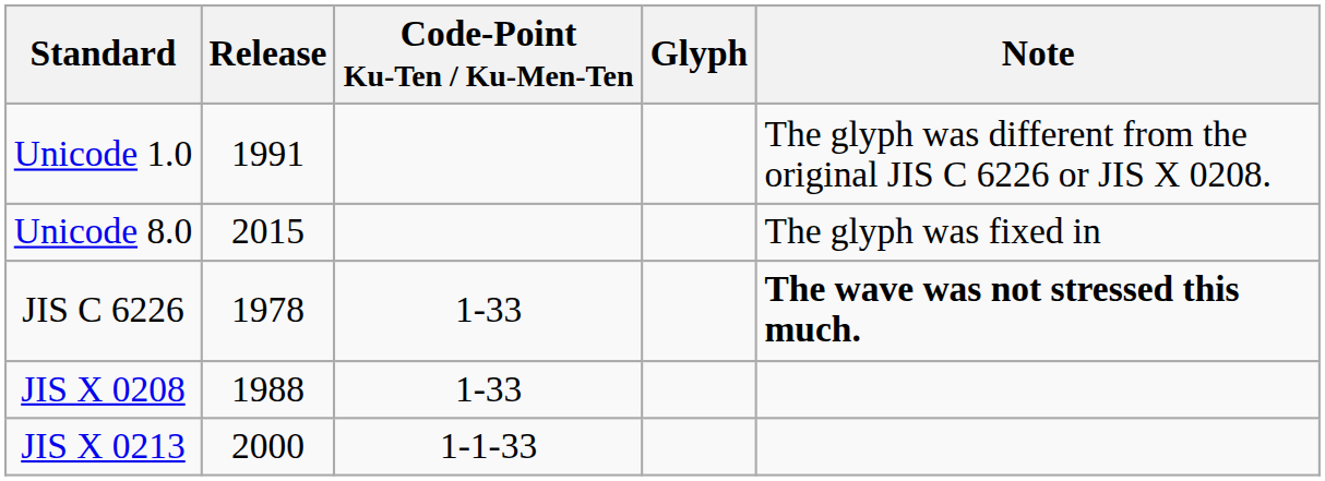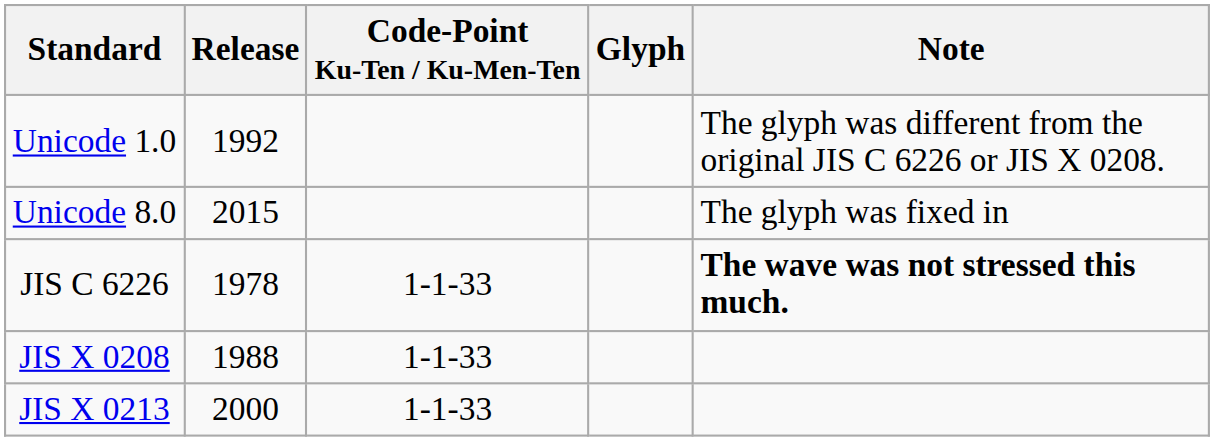 <table class="wikitable collapsible" style="text-align:center;">
 <tr>
 <th>Standard</th>
 <th>Release</th>
 <th>Code-Point<br><small>Ku-Ten / Ku-Men-Ten</small></th>
 <th>Glyph</th>
 <th style="width:15em;">Note</th>
 </tr>
 <tr>
 <td><a href='#'>Unicode</a> 1.0</td>
-<td>1991</td>
+<td>1992</td>
 <td></td>
 <td></td>
 <td style="text-align:left;">The glyph was different from the original JIS C 6226 or JIS X 0208.</td>
 </tr>
 <tr>
 <td><a href='#'>Unicode</a> 8.0</td>
 <td>2015</td>
 <td></td>
 <td></td>
 <td style="text-align:left;">The glyph was fixed in </td>
 </tr>
 <tr>
 <td>JIS C 6226</td>
 <td>1978</td>
-<td>1-33</td>
+<td>1-1-33</td>
 <td></td>
 <td style="text-align:left;"><strong>The wave was not stressed this much.</strong></td>
 </tr>
 <tr>
 <td><a href='#'>JIS X 0208</a></td>
 <td>1988</td>
-<td>1-33</td>
+<td>1-1-33</td>
 <td></td>
 <td></td>
 </tr>
 <tr>
 <td><a href='#'>JIS X 0213</a></td>
 <td>2000</td>
 <td>1-1-33</td>
 <td></td>
 <td></td>
 </tr>
 </table>
